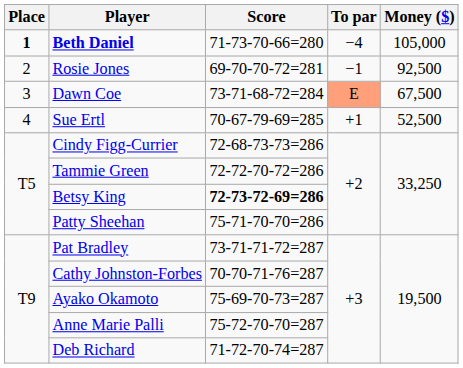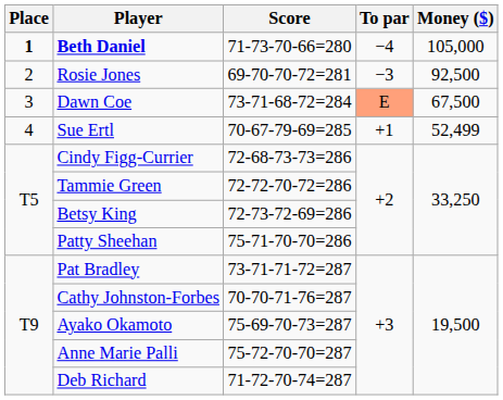 <table class="wikitable">
 <tr>
 <th>Place</th>
 <th>Player</th>
 <th>Score</th>
 <th>To par</th>
 <th>Money (<a href='#'>$</a>)</th>
 </tr>
 <tr>
 <td align=center><strong>1</strong></td>
 <td> <strong><a href='#'>Beth Daniel</a></strong></td>
 <td>71-73-70-66=280</td>
 <td align=center>−4</td>
 <td align=center>105,000</td>
 </tr>
 <tr>
 <td align=center>2</td>
 <td> <a href='#'>Rosie Jones</a></td>
 <td>69-70-70-72=281</td>
-<td align=center>−1</td>
+<td align=center>−3</td>
 <td align=center>92,500</td>
 </tr>
 <tr>
 <td align=center>3</td>
 <td> <a href='#'>Dawn Coe</a></td>
 <td>73-71-68-72=284</td>
 <td align=center style="background: lightsalmon;">E</td>
 <td align=center>67,500</td>
 </tr>
 <tr>
 <td align=center>4</td>
 <td> <a href='#'>Sue Ertl</a></td>
 <td>70-67-79-69=285</td>
 <td align=center>+1</td>
-<td align=center>52,500</td>
+<td align=center>52,499</td>
 </tr>
 <tr>
 <td align=center rowspan=4>T5</td>
 <td> <a href='#'>Cindy Figg-Currier</a></td>
 <td>72-68-73-73=286</td>
 <td align=center rowspan=4>+2</td>
 <td align=center rowspan=4>33,250</td>
 </tr>
 <tr>
 <td> <a href='#'>Tammie Green</a></td>
 <td>72-72-70-72=286</td>
 </tr>
 <tr>
 <td> <a href='#'>Betsy King</a></td>
-<td><strong>72-73-72-69=286</strong></td>
+<td>72-73-72-69=286</td>
 </tr>
 <tr>
 <td> <a href='#'>Patty Sheehan</a></td>
 <td>75-71-70-70=286</td>
 </tr>
 <tr>
 <td align=center rowspan=5>T9</td>
 <td> <a href='#'>Pat Bradley</a></td>
 <td>73-71-71-72=287</td>
 <td align=center rowspan=5>+3</td>
 <td align=center rowspan=5>19,500</td>
 </tr>
 <tr>
 <td> <a href='#'>Cathy Johnston-Forbes</a></td>
 <td>70-70-71-76=287</td>
 </tr>
 <tr>
 <td> <a href='#'>Ayako Okamoto</a></td>
 <td>75-69-70-73=287</td>
 </tr>
 <tr>
 <td> <a href='#'>Anne Marie Palli</a></td>
 <td>75-72-70-70=287</td>
 </tr>
 <tr>
 <td> <a href='#'>Deb Richard</a></td>
 <td>71-72-70-74=287</td>
 </tr>
 </table>
